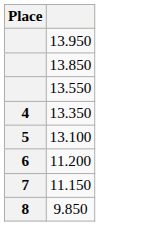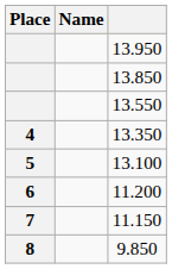 <table class="wikitable sortable" style="text-align:center">
 <tr bgcolor=fffcaf>
 <th scope=col>Place</th>
+<th scope=col>Name</th>
 <th scope=col></th>
 </tr>
 <tr>
 <th scope=row></th>
+<td align=left></td>
 <td>13.950</td>
 </tr>
 <tr>
 <th scope=row></th>
+<td align=left></td>
 <td>13.850</td>
 </tr>
 <tr>
 <th scope=row></th>
+<td align=left></td>
 <td>13.550</td>
 </tr>
 <tr>
 <th scope=row><strong>4</strong></th>
+<td align=left></td>
 <td>13.350</td>
 </tr>
 <tr>
 <th scope=row><strong>5</strong></th>
+<td align=left></td>
 <td>13.100</td>
 </tr>
 <tr>
 <th scope=row><strong>6</strong></th>
+<td align=left></td>
 <td>11.200</td>
 </tr>
 <tr>
 <th scope=row><strong>7</strong></th>
+<td align=left></td>
 <td>11.150</td>
 </tr>
 <tr>
 <th scope=row><strong>8</strong></th>
+<td align=left></td>
 <td>9.850</td>
 </tr>
 </table>
